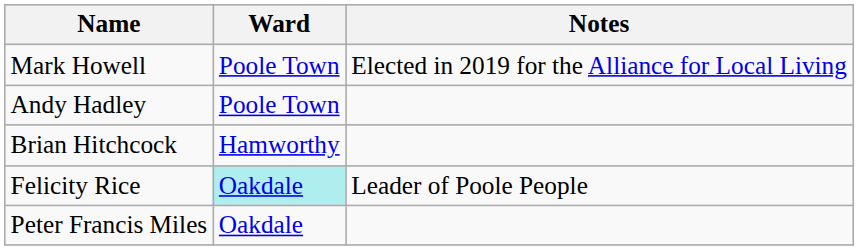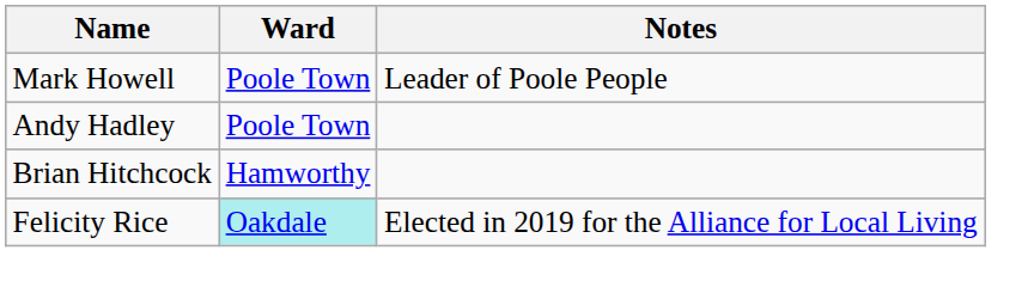 <table class="wikitable sortable">
 <tr>
 <th>Name</th>
 <th>Ward</th>
 <th>Notes</th>
 </tr>
 <tr>
 <td>Mark Howell</td>
 <td><a href='#'>Poole Town</a></td>
-<td>Elected in 2019 for the <a href='#'>Alliance for Local Living</a></td>
+<td>Leader of Poole People</td>
 </tr>
 <tr>
 <td>Andy Hadley</td>
 <td><a href='#'>Poole Town</a></td>
 <td></td>
 </tr>
 <tr>
 <td>Brian Hitchcock</td>
 <td><a href='#'>Hamworthy</a></td>
 <td></td>
 </tr>
 <tr>
 <td>Felicity Rice</td>
 <td style="background: paleturquoise;"><a href='#'>Oakdale</a></td>
-<td>Leader of Poole People</td>
-</tr>
-<tr>
-<td>Peter Francis Miles</td>
-<td><a href='#'>Oakdale</a></td>
-<td></td>
+<td>Elected in 2019 for the <a href='#'>Alliance for Local Living</a></td>
 </tr>
 </table>
